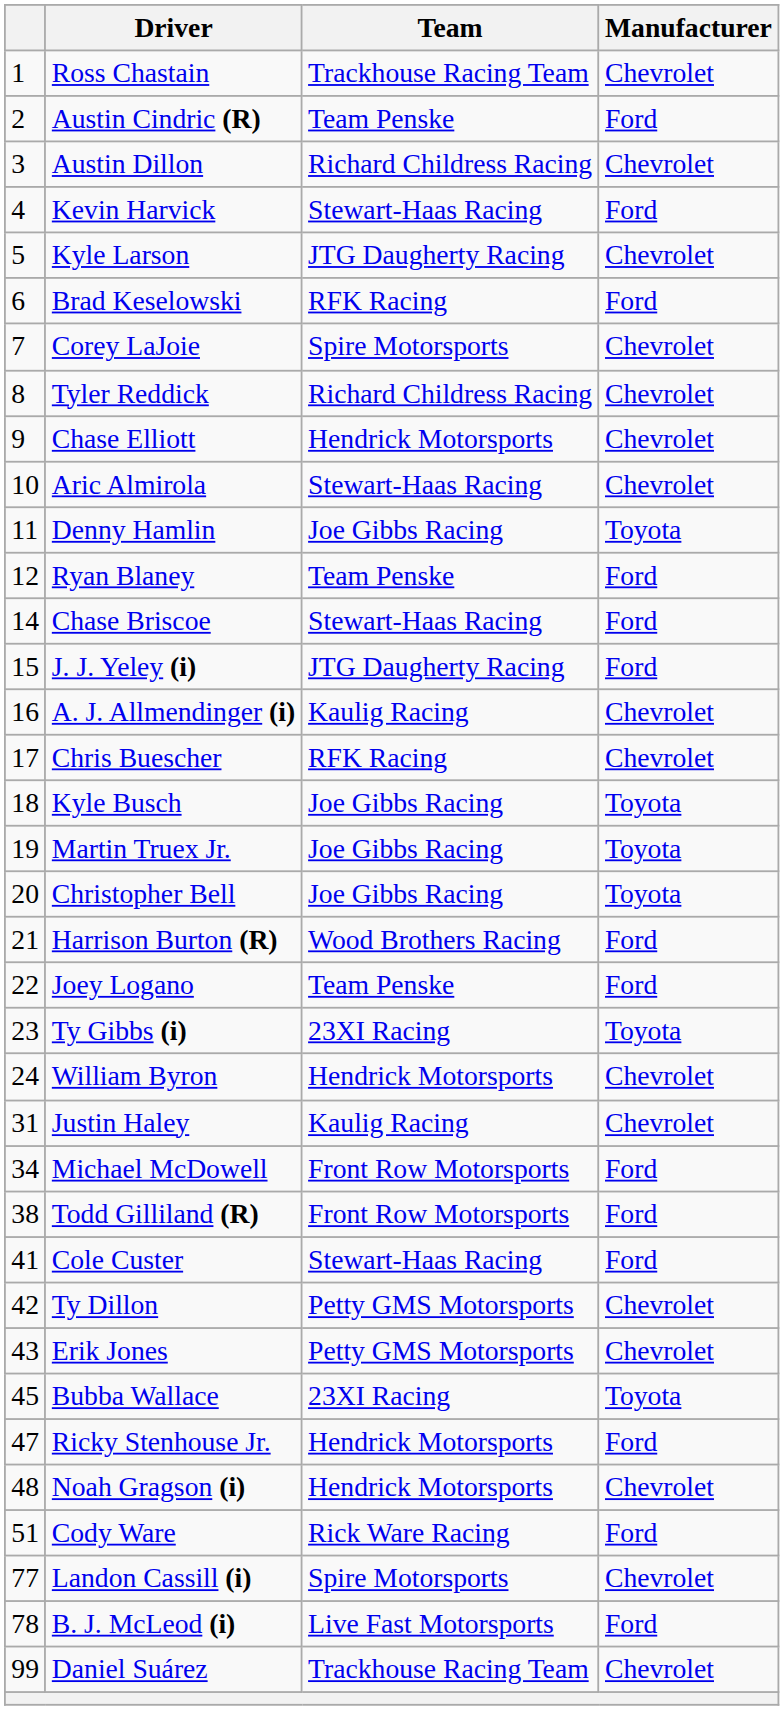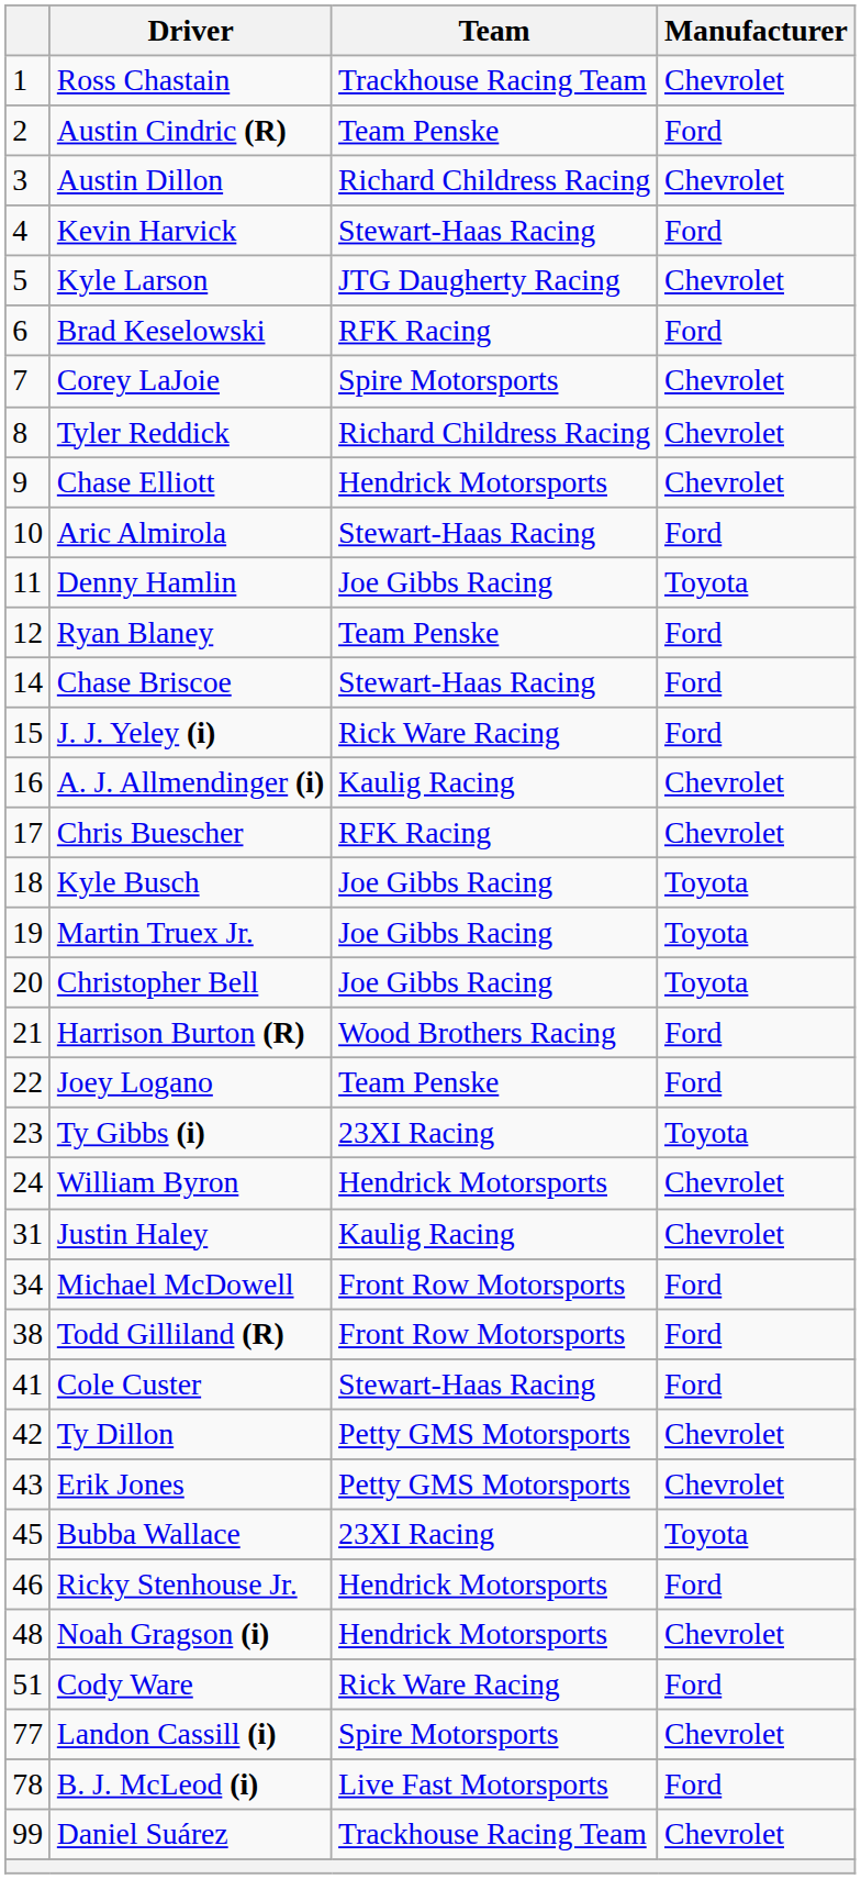 <table class="wikitable" style="font-size:95%">
 <tr>
 <th></th>
 <th>Driver</th>
 <th>Team</th>
 <th>Manufacturer</th>
 </tr>
 <tr>
 <td>1</td>
 <td><a href='#'>Ross Chastain</a></td>
 <td><a href='#'>Trackhouse Racing Team</a></td>
 <td><a href='#'>Chevrolet</a></td>
 </tr>
 <tr>
 <td>2</td>
 <td><a href='#'>Austin Cindric</a> <strong>(R)</strong></td>
 <td><a href='#'>Team Penske</a></td>
 <td><a href='#'>Ford</a></td>
 </tr>
 <tr>
 <td>3</td>
 <td><a href='#'>Austin Dillon</a></td>
 <td><a href='#'>Richard Childress Racing</a></td>
 <td><a href='#'>Chevrolet</a></td>
 </tr>
 <tr>
 <td>4</td>
 <td><a href='#'>Kevin Harvick</a></td>
 <td><a href='#'>Stewart-Haas Racing</a></td>
 <td><a href='#'>Ford</a></td>
 </tr>
 <tr>
 <td>5</td>
 <td><a href='#'>Kyle Larson</a></td>
 <td><a href='#'>JTG Daugherty Racing</a></td>
 <td><a href='#'>Chevrolet</a></td>
 </tr>
 <tr>
 <td>6</td>
 <td><a href='#'>Brad Keselowski</a></td>
 <td><a href='#'>RFK Racing</a></td>
 <td><a href='#'>Ford</a></td>
 </tr>
 <tr>
 <td>7</td>
 <td><a href='#'>Corey LaJoie</a></td>
 <td><a href='#'>Spire Motorsports</a></td>
 <td><a href='#'>Chevrolet</a></td>
 </tr>
 <tr>
 <td>8</td>
 <td><a href='#'>Tyler Reddick</a></td>
 <td><a href='#'>Richard Childress Racing</a></td>
 <td><a href='#'>Chevrolet</a></td>
 </tr>
 <tr>
 <td>9</td>
 <td><a href='#'>Chase Elliott</a></td>
 <td><a href='#'>Hendrick Motorsports</a></td>
 <td><a href='#'>Chevrolet</a></td>
 </tr>
 <tr>
 <td>10</td>
 <td><a href='#'>Aric Almirola</a></td>
 <td><a href='#'>Stewart-Haas Racing</a></td>
-<td><a href='#'>Chevrolet</a></td>
+<td><a href='#'>Ford</a></td>
 </tr>
 <tr>
 <td>11</td>
 <td><a href='#'>Denny Hamlin</a></td>
 <td><a href='#'>Joe Gibbs Racing</a></td>
 <td><a href='#'>Toyota</a></td>
 </tr>
 <tr>
 <td>12</td>
 <td><a href='#'>Ryan Blaney</a></td>
 <td><a href='#'>Team Penske</a></td>
 <td><a href='#'>Ford</a></td>
 </tr>
 <tr>
 <td>14</td>
 <td><a href='#'>Chase Briscoe</a></td>
 <td><a href='#'>Stewart-Haas Racing</a></td>
 <td><a href='#'>Ford</a></td>
 </tr>
 <tr>
 <td>15</td>
 <td><a href='#'>J. J. Yeley</a> <strong>(i)</strong></td>
-<td><a href='#'>JTG Daugherty Racing</a></td>
+<td><a href='#'>Rick Ware Racing</a></td>
 <td><a href='#'>Ford</a></td>
 </tr>
 <tr>
 <td>16</td>
 <td><a href='#'>A. J. Allmendinger</a> <strong>(i)</strong></td>
 <td><a href='#'>Kaulig Racing</a></td>
 <td><a href='#'>Chevrolet</a></td>
 </tr>
 <tr>
 <td>17</td>
 <td><a href='#'>Chris Buescher</a></td>
 <td><a href='#'>RFK Racing</a></td>
 <td><a href='#'>Chevrolet</a></td>
 </tr>
 <tr>
 <td>18</td>
 <td><a href='#'>Kyle Busch</a></td>
 <td><a href='#'>Joe Gibbs Racing</a></td>
 <td><a href='#'>Toyota</a></td>
 </tr>
 <tr>
 <td>19</td>
 <td><a href='#'>Martin Truex Jr.</a></td>
 <td><a href='#'>Joe Gibbs Racing</a></td>
 <td><a href='#'>Toyota</a></td>
 </tr>
 <tr>
 <td>20</td>
 <td><a href='#'>Christopher Bell</a></td>
 <td><a href='#'>Joe Gibbs Racing</a></td>
 <td><a href='#'>Toyota</a></td>
 </tr>
 <tr>
 <td>21</td>
 <td><a href='#'>Harrison Burton</a> <strong>(R)</strong></td>
 <td><a href='#'>Wood Brothers Racing</a></td>
 <td><a href='#'>Ford</a></td>
 </tr>
 <tr>
 <td>22</td>
 <td><a href='#'>Joey Logano</a></td>
 <td><a href='#'>Team Penske</a></td>
 <td><a href='#'>Ford</a></td>
 </tr>
 <tr>
 <td>23</td>
 <td><a href='#'>Ty Gibbs</a> <strong>(i)</strong></td>
 <td><a href='#'>23XI Racing</a></td>
 <td><a href='#'>Toyota</a></td>
 </tr>
 <tr>
 <td>24</td>
 <td><a href='#'>William Byron</a></td>
 <td><a href='#'>Hendrick Motorsports</a></td>
 <td><a href='#'>Chevrolet</a></td>
 </tr>
 <tr>
 <td>31</td>
 <td><a href='#'>Justin Haley</a></td>
 <td><a href='#'>Kaulig Racing</a></td>
 <td><a href='#'>Chevrolet</a></td>
 </tr>
 <tr>
 <td>34</td>
 <td><a href='#'>Michael McDowell</a></td>
 <td><a href='#'>Front Row Motorsports</a></td>
 <td><a href='#'>Ford</a></td>
 </tr>
 <tr>
 <td>38</td>
 <td><a href='#'>Todd Gilliland</a> <strong>(R)</strong></td>
 <td><a href='#'>Front Row Motorsports</a></td>
 <td><a href='#'>Ford</a></td>
 </tr>
 <tr>
 <td>41</td>
 <td><a href='#'>Cole Custer</a></td>
 <td><a href='#'>Stewart-Haas Racing</a></td>
 <td><a href='#'>Ford</a></td>
 </tr>
 <tr>
 <td>42</td>
 <td><a href='#'>Ty Dillon</a></td>
 <td><a href='#'>Petty GMS Motorsports</a></td>
 <td><a href='#'>Chevrolet</a></td>
 </tr>
 <tr>
 <td>43</td>
 <td><a href='#'>Erik Jones</a></td>
 <td><a href='#'>Petty GMS Motorsports</a></td>
 <td><a href='#'>Chevrolet</a></td>
 </tr>
 <tr>
 <td>45</td>
 <td><a href='#'>Bubba Wallace</a></td>
 <td><a href='#'>23XI Racing</a></td>
 <td><a href='#'>Toyota</a></td>
 </tr>
 <tr>
-<td>47</td>
+<td>46</td>
 <td><a href='#'>Ricky Stenhouse Jr.</a></td>
 <td><a href='#'>Hendrick Motorsports</a></td>
 <td><a href='#'>Ford</a></td>
 </tr>
 <tr>
 <td>48</td>
 <td><a href='#'>Noah Gragson</a> <strong>(i)</strong></td>
 <td><a href='#'>Hendrick Motorsports</a></td>
 <td><a href='#'>Chevrolet</a></td>
 </tr>
 <tr>
 <td>51</td>
 <td><a href='#'>Cody Ware</a></td>
 <td><a href='#'>Rick Ware Racing</a></td>
 <td><a href='#'>Ford</a></td>
 </tr>
 <tr>
 <td>77</td>
 <td><a href='#'>Landon Cassill</a> <strong>(i)</strong></td>
 <td><a href='#'>Spire Motorsports</a></td>
 <td><a href='#'>Chevrolet</a></td>
 </tr>
 <tr>
 <td>78</td>
 <td><a href='#'>B. J. McLeod</a> <strong>(i)</strong></td>
 <td><a href='#'>Live Fast Motorsports</a></td>
 <td><a href='#'>Ford</a></td>
 </tr>
 <tr>
 <td>99</td>
 <td><a href='#'>Daniel Suárez</a></td>
 <td><a href='#'>Trackhouse Racing Team</a></td>
 <td><a href='#'>Chevrolet</a></td>
 </tr>
 <tr>
 <th colspan="4"></th>
 </tr>
 </table>
